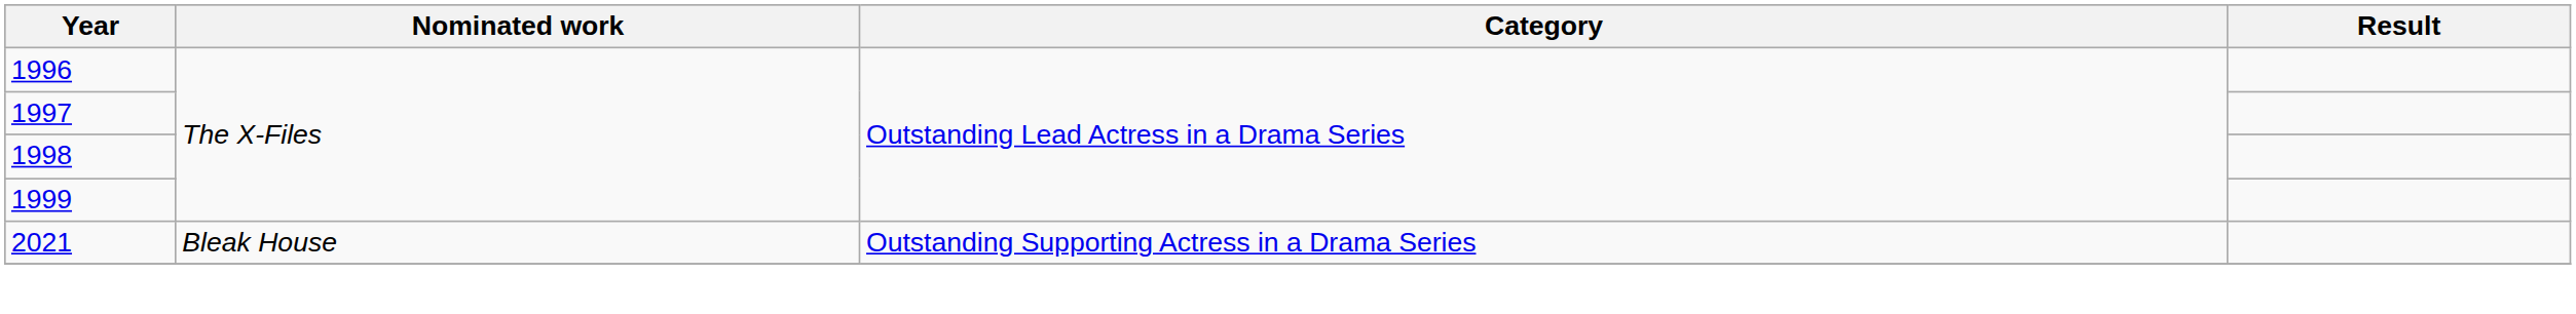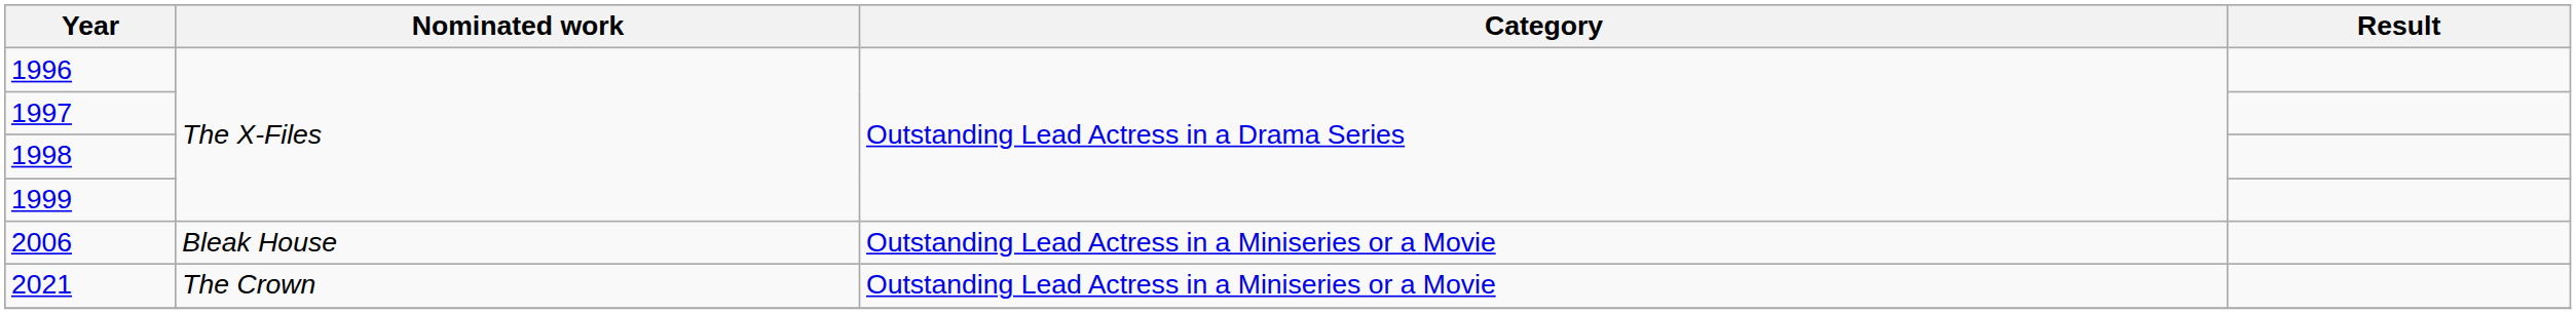 <table style="width:95%;" class="wikitable sortable">
 <tr>
 <th style="width:5%;">Year</th>
 <th style="width:20%;">Nominated work</th>
 <th style="width:40%;">Category</th>
 <th style="width:10%;">Result</th>
 </tr>
 <tr>
 <td><a href='#'>1996</a></td>
 <td rowspan=4><em>The X-Files</em></td>
 <td rowspan=4><a href='#'>Outstanding Lead Actress in a Drama Series</a></td>
 <td></td>
 </tr>
 <tr>
 <td><a href='#'>1997</a></td>
 <td></td>
 </tr>
 <tr>
 <td><a href='#'>1998</a></td>
 <td></td>
 </tr>
 <tr>
 <td><a href='#'>1999</a></td>
 <td></td>
 </tr>
 <tr>
+<td><a href='#'>2006</a></td>
+<td><em>Bleak House</em></td>
+<td><a href='#'>Outstanding Lead Actress in a Miniseries or a Movie</a></td>
+<td></td>
+</tr>
+<tr>
 <td><a href='#'>2021</a></td>
-<td><em>Bleak House</em></td>
-<td><a href='#'>Outstanding Supporting Actress in a Drama Series</a></td>
+<td><em>The Crown</em></td>
+<td><a href='#'>Outstanding Lead Actress in a Miniseries or a Movie</a></td>
 <td></td>
 </tr>
 <tr>
 </tr>
 </table>
